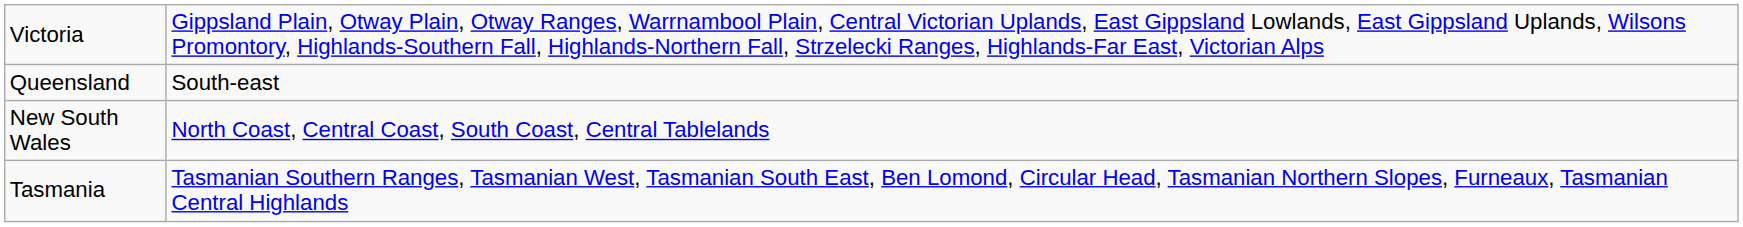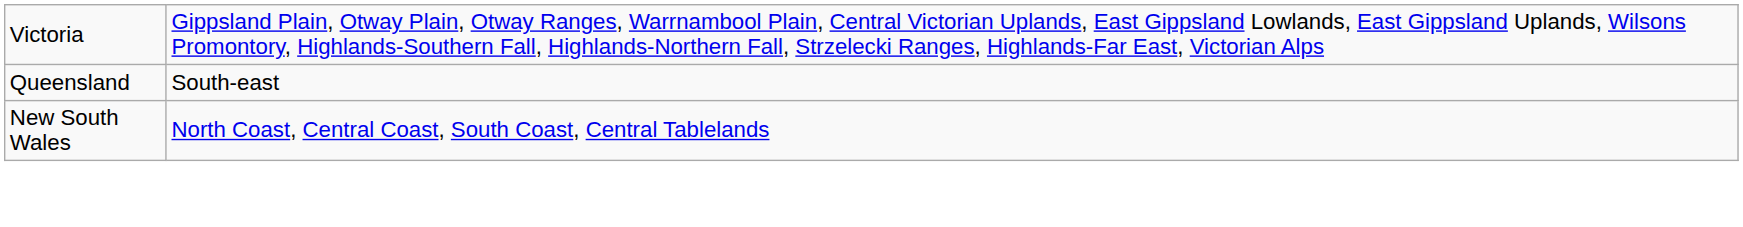 <table class="wikitable mw-collapsible">
 <tr>
 <td>Victoria</td>
 <td><a href='#'>Gippsland Plain</a>, <a href='#'>Otway Plain</a>, <a href='#'>Otway Ranges</a>, <a href='#'>Warrnambool Plain</a>, <a href='#'>Central Victorian Uplands</a>, <a href='#'>East Gippsland</a> Lowlands, <a href='#'>East Gippsland</a> Uplands, <a href='#'>Wilsons Promontory</a>, <a href='#'>Highlands-Southern Fall</a>, <a href='#'>Highlands-Northern Fall</a>, <a href='#'>Strzelecki Ranges</a>, <a href='#'>Highlands-Far East</a>, <a href='#'>Victorian Alps</a></td>
 </tr>
 <tr>
 <td>Queensland</td>
 <td>South-east</td>
 </tr>
 <tr>
 <td>New South Wales</td>
 <td><a href='#'>North Coast</a>, <a href='#'>Central Coast</a>, <a href='#'>South Coast</a>, <a href='#'>Central Tablelands</a></td>
 </tr>
-<tr>
-<td>Tasmania</td>
-<td><a href='#'>Tasmanian Southern Ranges</a>, <a href='#'>Tasmanian West</a>, <a href='#'>Tasmanian South East</a>, <a href='#'>Ben Lomond</a>, <a href='#'>Circular Head</a>, <a href='#'>Tasmanian Northern Slopes</a>, <a href='#'>Furneaux</a>, <a href='#'>Tasmanian Central Highlands</a></td>
-</tr>
 </table>
